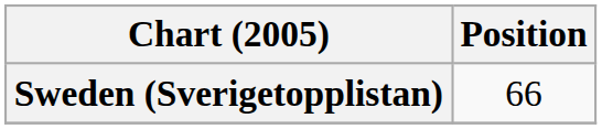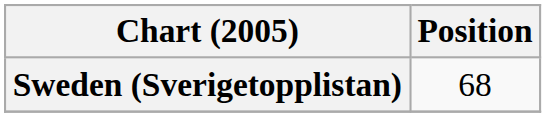 <table class="wikitable sortable plainrowheaders" style="text-align:center">
 <tr>
 <th>Chart (2005)</th>
 <th>Position</th>
 </tr>
 <tr>
 <th scope="row">Sweden (Sverigetopplistan)</th>
-<td>66</td>
+<td>68</td>
 </tr>
 <tr>
 </tr>
 </table>
